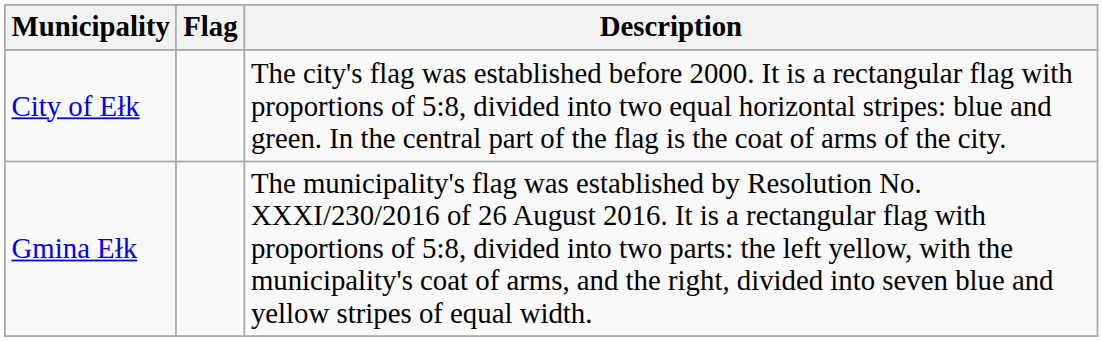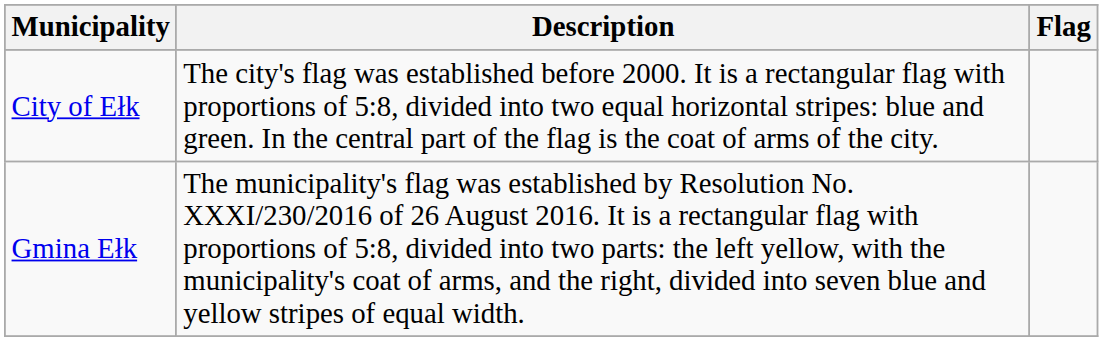 <table class="wikitable">
 <tr>
 <th>Municipality</th>
+<th>Description</th>
 <th>Flag</th>
-<th>Description</th>
 </tr>
 <tr>
 <td><a href='#'>City of Ełk</a></td>
+<td>The city's flag was established before 2000. It is a rectangular flag with proportions of 5:8, divided into two equal horizontal stripes: blue and green. In the central part of the flag is the coat of arms of the city.</td>
 <td></td>
-<td>The city's flag was established before 2000. It is a rectangular flag with proportions of 5:8, divided into two equal horizontal stripes: blue and green. In the central part of the flag is the coat of arms of the city.</td>
 </tr>
 <tr>
 <td><a href='#'>Gmina Ełk</a></td>
+<td>The municipality's flag was established by Resolution No. XXXI/230/2016 of 26 August 2016. It is a rectangular flag with proportions of 5:8, divided into two parts: the left yellow, with the municipality's coat of arms, and the right, divided into seven blue and yellow stripes of equal width.</td>
 <td></td>
-<td>The municipality's flag was established by Resolution No. XXXI/230/2016 of 26 August 2016. It is a rectangular flag with proportions of 5:8, divided into two parts: the left yellow, with the municipality's coat of arms, and the right, divided into seven blue and yellow stripes of equal width.</td>
 </tr>
 </table>
